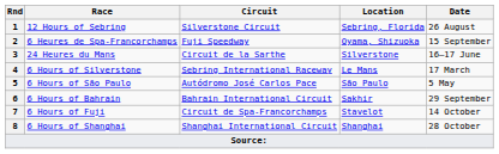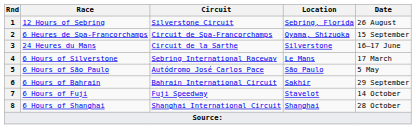 <table class="wikitable" style="font-size: 85%;">
 <tr>
 <th>Rnd</th>
 <th>Race</th>
 <th>Circuit</th>
 <th>Location</th>
 <th>Date</th>
 </tr>
 <tr>
 <th>1</th>
 <td><a href='#'>12 Hours of Sebring</a></td>
 <td><a href='#'>Silverstone Circuit</a></td>
 <td> <a href='#'>Sebring, Florida</a></td>
 <td>26 August</td>
 </tr>
 <tr>
 <th>2</th>
 <td><a href='#'>6 Heures de Spa-Francorchamps</a></td>
-<td><a href='#'>Fuji Speedway</a></td>
+<td><a href='#'>Circuit de Spa-Francorchamps</a></td>
 <td> <a href='#'>Oyama, Shizuoka</a></td>
 <td>15 September</td>
 </tr>
 <tr>
 <th>3</th>
 <td><a href='#'>24 Heures du Mans</a></td>
 <td><a href='#'>Circuit de la Sarthe</a></td>
 <td> <a href='#'>Silverstone</a></td>
 <td>16–17 June</td>
 </tr>
 <tr>
 <th>4</th>
 <td><a href='#'>6 Hours of Silverstone</a></td>
 <td><a href='#'>Sebring International Raceway</a></td>
 <td> <a href='#'>Le Mans</a></td>
 <td>17 March</td>
 </tr>
 <tr>
 <th>5</th>
 <td><a href='#'>6 Hours of São Paulo</a></td>
 <td><a href='#'>Autódromo José Carlos Pace</a></td>
 <td> <a href='#'>São Paulo</a></td>
 <td>5 May</td>
 </tr>
 <tr>
 <th>6</th>
 <td><a href='#'>6 Hours of Bahrain</a></td>
 <td><a href='#'>Bahrain International Circuit</a></td>
 <td> <a href='#'>Sakhir</a></td>
 <td>29 September</td>
 </tr>
 <tr>
 <th>7</th>
 <td><a href='#'>6 Hours of Fuji</a></td>
-<td><a href='#'>Circuit de Spa-Francorchamps</a></td>
+<td><a href='#'>Fuji Speedway</a></td>
 <td> <a href='#'>Stavelot</a></td>
 <td>14 October</td>
 </tr>
 <tr>
 <th>8</th>
 <td><a href='#'>6 Hours of Shanghai</a></td>
 <td><a href='#'>Shanghai International Circuit</a></td>
 <td> <a href='#'>Shanghai</a></td>
 <td>28 October</td>
 </tr>
 <tr class="sortbottom">
 <td colspan="5" style="background-color:#EAECF0;text-align:center"><strong>Source:</strong></td>
 </tr>
 </table>
